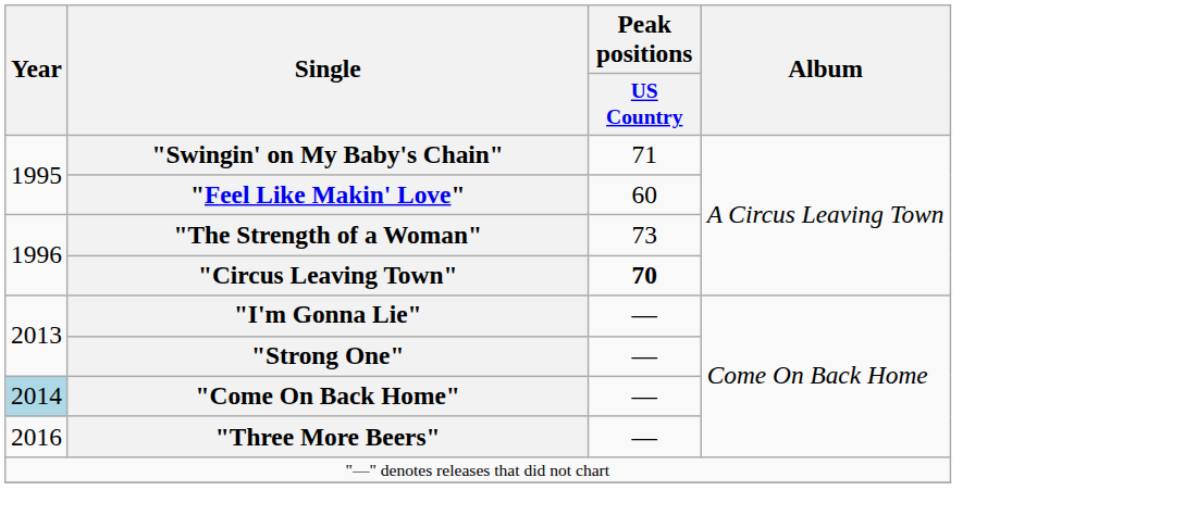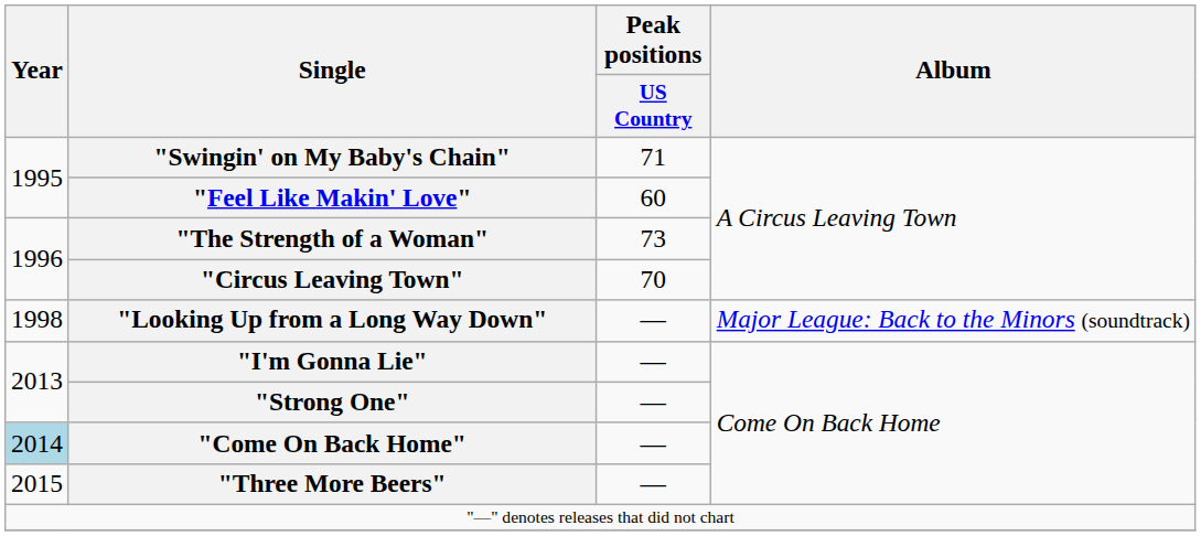 <table class="wikitable plainrowheaders" style="text-align:center;">
 <tr>
 <th rowspan="2">Year</th>
 <th rowspan="2" style="width:20em;">Single</th>
 <th colspan="1">Peak positions</th>
 <th rowspan="2">Album</th>
 </tr>
 <tr style="font-size:smaller;">
 <th width="65"><a href='#'>US Country</a><br></th>
 </tr>
 <tr>
 <td rowspan="2">1995</td>
 <th scope="row">"Swingin' on My Baby's Chain"</th>
 <td>71</td>
 <td align="left" rowspan="4"><em>A Circus Leaving Town</em></td>
 </tr>
 <tr>
 <th scope="row">"<a href='#'>Feel Like Makin' Love</a>"</th>
 <td>60</td>
 </tr>
 <tr>
 <td rowspan="2">1996</td>
 <th scope="row">"The Strength of a Woman"</th>
 <td>73</td>
 </tr>
 <tr>
 <th scope="row">"Circus Leaving Town"</th>
-<td><strong>70</strong></td>
+<td>70</td>
+</tr>
+<tr>
+<td>1998</td>
+<th scope="row">"Looking Up from a Long Way Down"</th>
+<td>—</td>
+<td align="left"><em><a href='#'>Major League: Back to the Minors</a></em> <small>(soundtrack)</small></td>
 </tr>
 <tr>
 <td rowspan="2">2013</td>
 <th scope="row">"I'm Gonna Lie"</th>
 <td>—</td>
 <td align="left" rowspan="4"><em>Come On Back Home</em></td>
 </tr>
 <tr>
 <th scope="row">"Strong One"</th>
 <td>—</td>
 </tr>
 <tr>
 <td style="background: lightblue;">2014</td>
 <th scope="row">"Come On Back Home"</th>
 <td>—</td>
 </tr>
 <tr>
-<td>2016</td>
+<td>2015</td>
 <th scope="row">"Three More Beers"</th>
 <td>—</td>
 </tr>
 <tr>
 <td colspan="4" style="font-size:8pt">"—" denotes releases that did not chart</td>
 </tr>
 <tr>
 </tr>
 </table>
